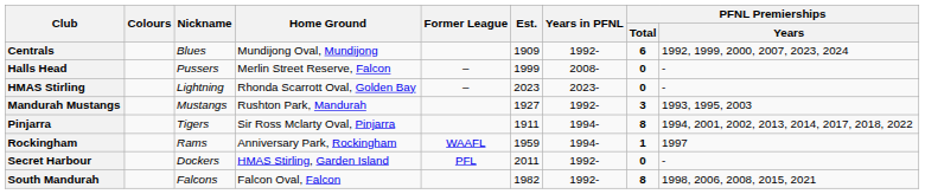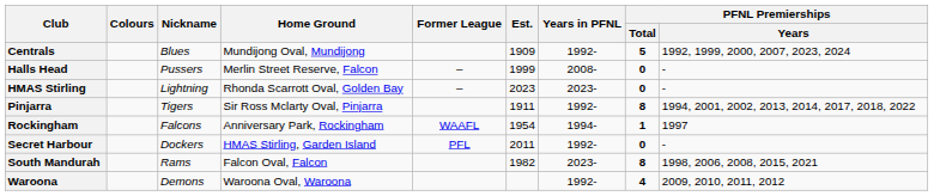 <table class="wikitable sortable" style="text-align:center; width:100%">
 <tr>
 <th rowspan="2">Club</th>
 <th rowspan="2">Colours</th>
 <th rowspan="2">Nickname</th>
 <th rowspan="2">Home Ground</th>
 <th rowspan="2">Former League</th>
 <th rowspan="2">Est.</th>
 <th rowspan="2">Years in PFNL</th>
 <th colspan="2">PFNL Premierships</th>
 </tr>
 <tr>
 <th>Total</th>
 <th>Years</th>
 </tr>
 <tr>
 <th style="text-align:left">Centrals</th>
 <td></td>
 <td align="left"><em>Blues</em></td>
 <td align="left">Mundijong Oval, <a href='#'>Mundijong</a></td>
 <td></td>
 <td>1909</td>
 <td>1992-</td>
-<td><strong>6</strong></td>
+<td><strong>5</strong></td>
 <td align="left">1992, 1999, 2000, 2007, 2023, 2024</td>
 </tr>
 <tr>
 <th style="text-align:left">Halls Head</th>
 <td></td>
 <td align="left"><em>Pussers</em></td>
 <td align="left">Merlin Street Reserve, <a href='#'>Falcon</a></td>
 <td>–</td>
 <td>1999</td>
 <td>2008-</td>
 <td><strong>0</strong></td>
 <td align="left">-</td>
 </tr>
 <tr>
 <th style="text-align:left">HMAS Stirling</th>
 <td></td>
 <td align="left"><em>Lightning</em></td>
 <td align="left">Rhonda Scarrott Oval, <a href='#'>Golden Bay</a></td>
 <td>–</td>
 <td>2023</td>
 <td>2023-</td>
 <td><strong>0</strong></td>
 <td align="left">-</td>
 </tr>
 <tr>
-<th style="text-align:left">Mandurah Mustangs</th>
-<td></td>
-<td align="left"><em>Mustangs</em></td>
-<td align="left">Rushton Park, <a href='#'>Mandurah</a></td>
-<td></td>
-<td>1927</td>
-<td>1992-</td>
-<td><strong>3</strong></td>
-<td align="left">1993, 1995, 2003</td>
-</tr>
-<tr>
 <th style="text-align:left">Pinjarra</th>
 <td></td>
 <td align="left"><em>Tigers</em></td>
 <td align="left">Sir Ross Mclarty Oval, <a href='#'>Pinjarra</a></td>
 <td></td>
 <td>1911</td>
-<td>1994-</td>
+<td>1992-</td>
 <td><strong>8</strong></td>
 <td align="left">1994, 2001, 2002, 2013, 2014, 2017, 2018, 2022</td>
 </tr>
 <tr>
 <th style="text-align:left">Rockingham</th>
 <td></td>
-<td align="left"><em>Rams</em></td>
+<td align="left"><em>Falcons</em></td>
 <td align="left">Anniversary Park, <a href='#'>Rockingham</a></td>
 <td><a href='#'>WAAFL</a></td>
-<td>1959</td>
+<td>1954</td>
 <td>1994-</td>
 <td><strong>1</strong></td>
 <td align="left">1997</td>
 </tr>
 <tr>
 <th style="text-align:left">Secret Harbour</th>
 <td></td>
 <td align="left"><em>Dockers</em></td>
 <td align="left"><a href='#'>HMAS Stirling</a>, <a href='#'>Garden Island</a></td>
 <td><a href='#'>PFL</a></td>
 <td>2011</td>
 <td>1992-</td>
 <td><strong>0</strong></td>
 <td align="left">-</td>
 </tr>
 <tr>
 <th style="text-align:left">South Mandurah</th>
 <td></td>
-<td align="left"><em>Falcons</em></td>
+<td align="left"><em>Rams</em></td>
 <td align="left">Falcon Oval, <a href='#'>Falcon</a></td>
 <td></td>
 <td>1982</td>
-<td>1992-</td>
+<td>2023-</td>
 <td><strong>8</strong></td>
 <td align="left">1998, 2006, 2008, 2015, 2021</td>
 </tr>
+<tr>
+<th style="text-align:left">Waroona</th>
+<td></td>
+<td align="left"><em>Demons</em></td>
+<td align="left">Waroona Oval, <a href='#'>Waroona</a></td>
+<td></td>
+<td></td>
+<td>1992-</td>
+<td><strong>4</strong></td>
+<td align="left">2009, 2010, 2011, 2012</td>
+</tr>
 </table>
